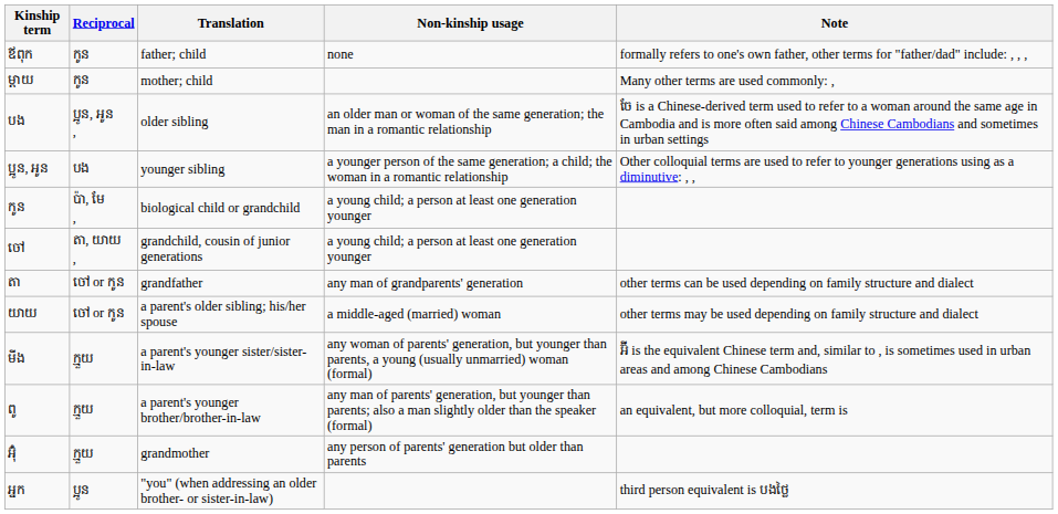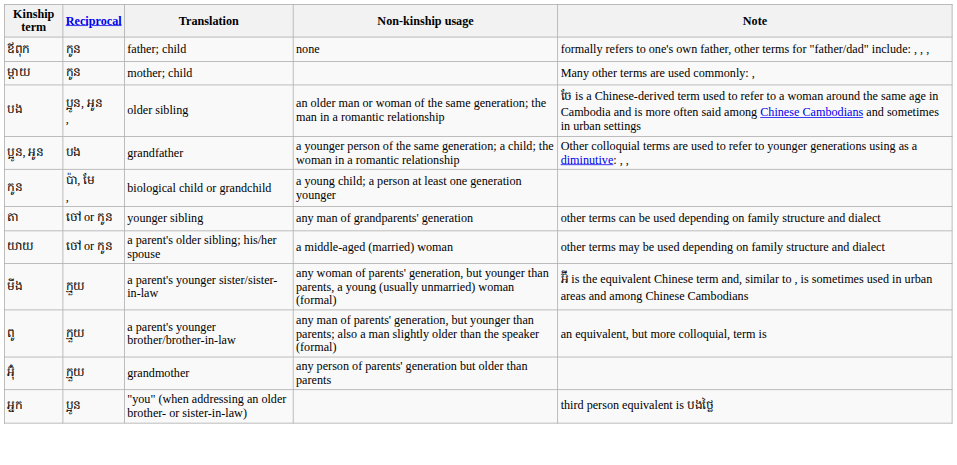 <table class="wikitable">
 <tr>
 <th>Kinship term</th>
 <th><a href='#'>Reciprocal</a></th>
 <th>Translation</th>
 <th>Non-kinship usage</th>
 <th>Note</th>
 </tr>
 <tr>
 <td>ឪពុក <br> </td>
 <td>កូន <br> </td>
 <td>father; child</td>
 <td>none</td>
 <td>formally refers to one's own father, other terms for "father/dad" include: , , , </td>
 </tr>
 <tr>
 <td>ម្តាយ <br> </td>
 <td>កូន <br> </td>
 <td>mother; child</td>
 <td></td>
 <td>Many other terms are used commonly: , </td>
 </tr>
 <tr>
 <td>បង <br> </td>
 <td>ប្អូន, អូន <br> , </td>
 <td>older sibling</td>
 <td>an older man or woman of the same generation; the man in a romantic relationship</td>
 <td>ចែ  is a Chinese-derived term used to refer to a woman around the same age in Cambodia and is more often said among <a href='#'>Chinese Cambodians</a> and sometimes in urban settings</td>
 </tr>
 <tr>
 <td>ប្អូន, អូន</td>
 <td>បង</td>
-<td>younger sibling</td>
+<td>grandfather</td>
 <td>a younger person of the same generation; a child; the woman in a romantic relationship</td>
 <td>Other colloquial terms are used to refer to younger generations using  as a <a href='#'>diminutive</a>: , , </td>
 </tr>
 <tr>
 <td>កូន <br> </td>
 <td>ប៉ា, មែ <br> , </td>
 <td>biological child or grandchild</td>
 <td>a young child; a person at least one generation younger</td>
 <td></td>
 </tr>
 <tr>
-<td>ចៅ <br> </td>
-<td>តា, យាយ <br> , </td>
-<td>grandchild, cousin of junior generations</td>
-<td>a young child; a person at least one generation younger</td>
-<td></td>
-</tr>
-<tr>
 <td>តា <br> </td>
 <td>ចៅ or កូន <br> </td>
-<td>grandfather</td>
+<td>younger sibling</td>
 <td>any man of grandparents' generation</td>
 <td>other terms can be used depending on family structure and dialect</td>
 </tr>
 <tr>
 <td>យាយ <br> </td>
 <td>ចៅ or កូន</td>
 <td>a parent's older sibling; his/her spouse</td>
 <td>a middle-aged (married) woman</td>
 <td>other terms may be used depending on family structure and dialect</td>
 </tr>
 <tr>
 <td>មីង <br> </td>
 <td>ក្មួយ <br> </td>
 <td>a parent's younger sister/sister-in-law</td>
 <td>any woman of parents' generation, but younger than parents, a young (usually unmarried) woman (formal)</td>
 <td>អ៊ី  is the equivalent Chinese term and, similar to , is sometimes used in urban areas and among Chinese Cambodians</td>
 </tr>
 <tr>
 <td>ពូ <br> </td>
 <td>ក្មួយ <br> </td>
 <td>a parent's younger brother/brother-in-law</td>
 <td>any man of parents' generation, but younger than parents; also a man slightly older than the speaker (formal)</td>
 <td>an equivalent, but more colloquial, term is </td>
 </tr>
 <tr>
 <td>អ៊ុំ <br> </td>
 <td>ក្មួយ <br> </td>
 <td>grandmother</td>
 <td>any person of parents' generation but older than parents</td>
 <td></td>
 </tr>
 <tr>
 <td>អ្នក <br> </td>
 <td>ប្អូន <br> </td>
 <td>"you" (when addressing an older brother- or sister-in-law)</td>
 <td></td>
 <td>third person equivalent is បងថ្លៃ </td>
 </tr>
 </table>
